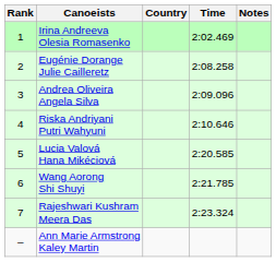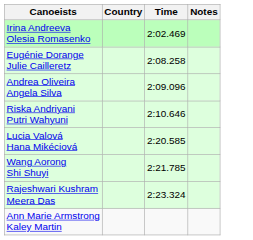 <table class="wikitable" style="text-align:center">
 <tr>
-<th>Rank</th>
 <th>Canoeists</th>
 <th>Country</th>
 <th>Time</th>
 <th>Notes</th>
 </tr>
 <tr bgcolor=bbffbb>
-<td>1</td>
 <td align="left"><a href='#'>Irina Andreeva</a><br><a href='#'>Olesia Romasenko</a></td>
 <td align="left"></td>
 <td>2:02.469</td>
 <td></td>
 </tr>
 <tr bgcolor=ddffdd>
-<td>2</td>
 <td align="left"><a href='#'>Eugénie Dorange</a><br><a href='#'>Julie Cailleretz</a></td>
 <td align="left"></td>
 <td>2:08.258</td>
 <td></td>
 </tr>
 <tr bgcolor=ddffdd>
-<td>3</td>
 <td align="left"><a href='#'>Andrea Oliveira</a><br><a href='#'>Angela Silva</a></td>
 <td align="left"></td>
 <td>2:09.096</td>
 <td></td>
 </tr>
 <tr bgcolor=ddffdd>
-<td>4</td>
 <td align="left"><a href='#'>Riska Andriyani</a><br><a href='#'>Putri Wahyuni</a></td>
 <td align="left"></td>
 <td>2:10.646</td>
 <td></td>
 </tr>
 <tr bgcolor=ddffdd>
-<td>5</td>
 <td align="left"><a href='#'>Lucia Valová</a><br><a href='#'>Hana Mikéciová</a></td>
 <td align="left"></td>
 <td>2:20.585</td>
 <td></td>
 </tr>
 <tr bgcolor=ddffdd>
-<td>6</td>
 <td align="left"><a href='#'>Wang Aorong</a><br><a href='#'>Shi Shuyi</a></td>
 <td align="left"></td>
 <td>2:21.785</td>
 <td></td>
 </tr>
 <tr bgcolor=ddffdd>
-<td>7</td>
 <td align="left"><a href='#'>Rajeshwari Kushram</a><br><a href='#'>Meera Das</a></td>
 <td align="left"></td>
 <td>2:23.324</td>
 <td></td>
 </tr>
 <tr>
-<td>–</td>
 <td align="left"><a href='#'>Ann Marie Armstrong</a><br><a href='#'>Kaley Martin</a></td>
 <td align="left"></td>
 <td></td>
 <td></td>
 </tr>
 </table>
